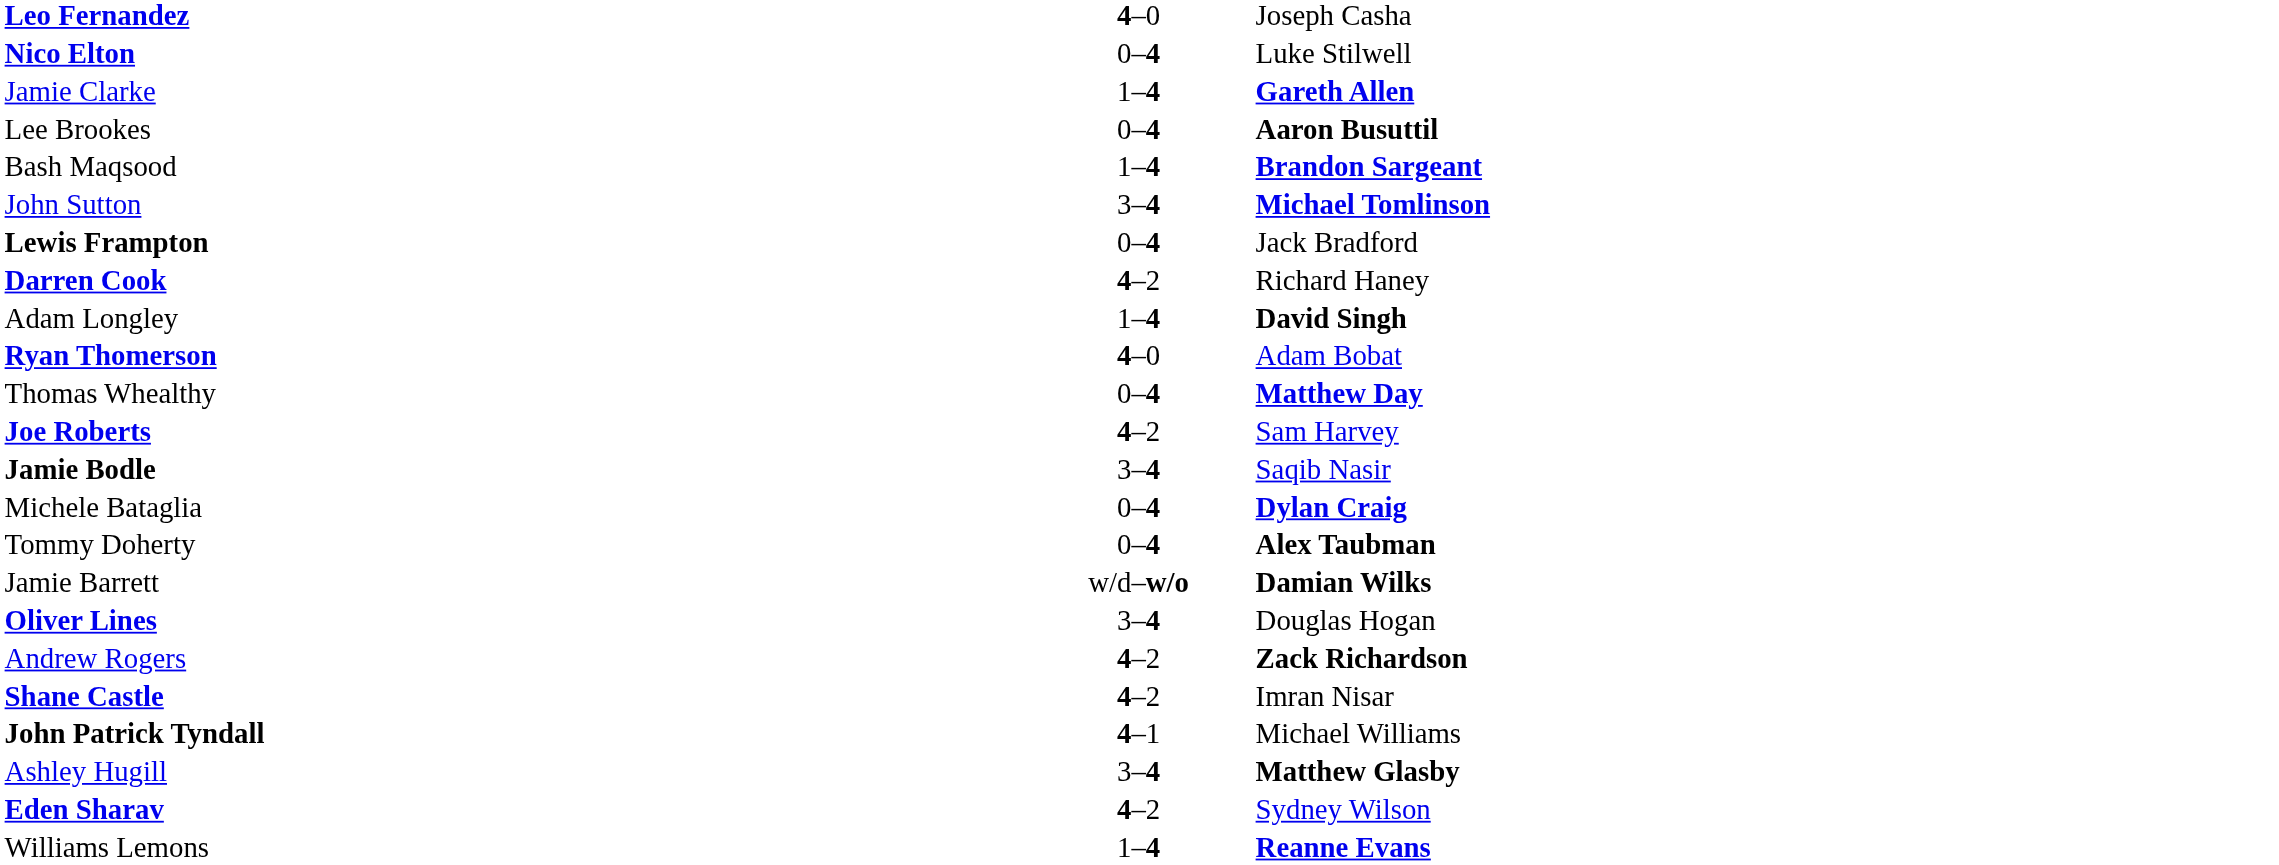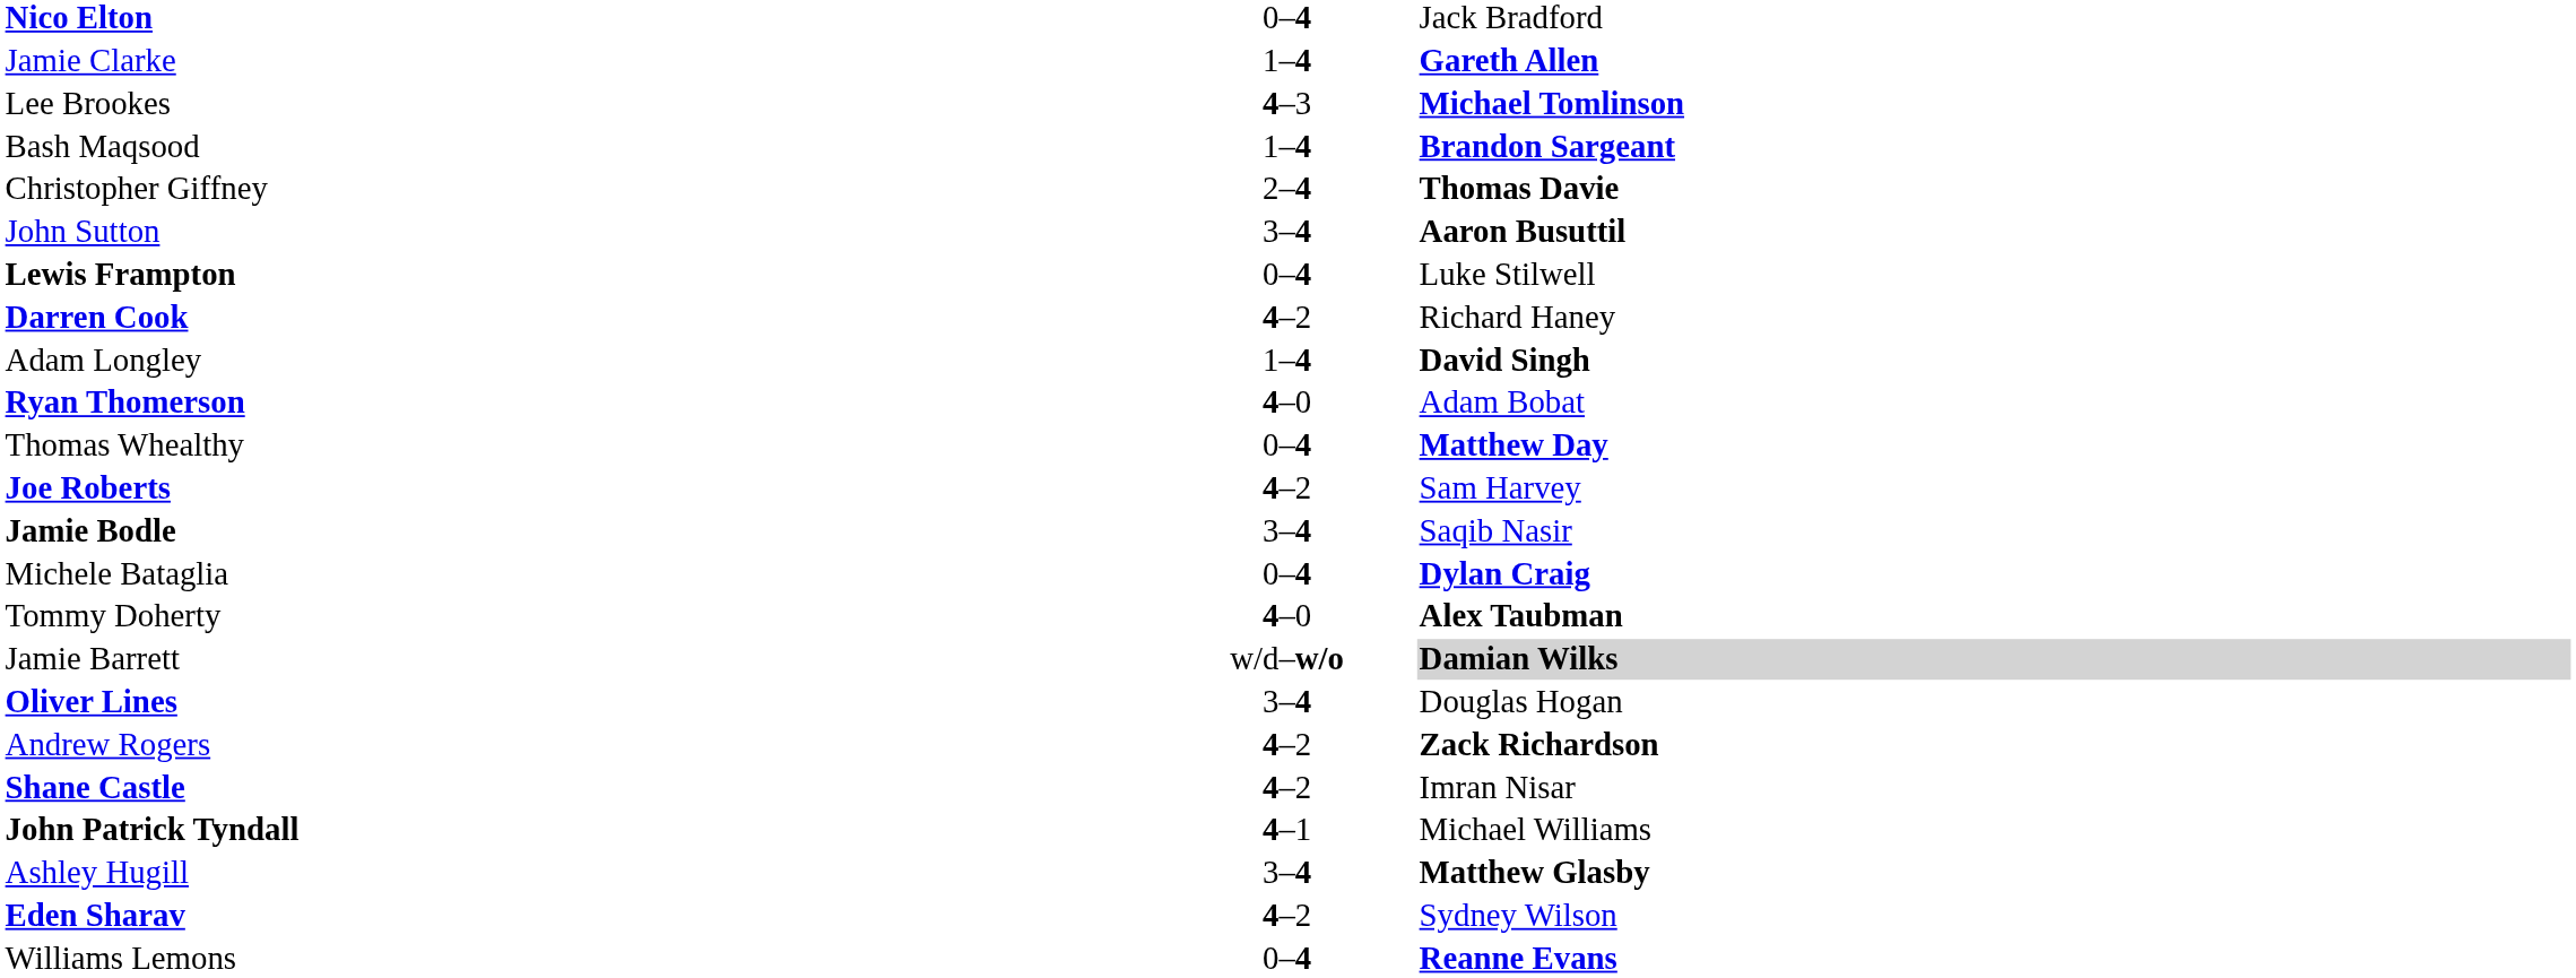 <table width="100%" cellspacing="1">
 <tr>
 <th width=45%></th>
 <th width=10%></th>
 <th width=45%></th>
 </tr>
 <tr>
-<td> <strong><a href='#'>Leo Fernandez</a></strong></td>
-<td align="center"><strong>4</strong>–0</td>
-<td> Joseph Casha</td>
-</tr>
-<tr>
 <td> <strong><a href='#'>Nico Elton</a></strong></td>
 <td align="center">0–<strong>4</strong></td>
-<td> Luke Stilwell</td>
+<td> Jack Bradford</td>
 </tr>
 <tr>
 <td> <a href='#'>Jamie Clarke</a></td>
 <td align="center">1–<strong>4</strong></td>
 <td> <strong><a href='#'>Gareth Allen</a></strong></td>
 </tr>
 <tr>
 <td> Lee Brookes</td>
-<td align="center">0–<strong>4</strong></td>
-<td> <strong>Aaron Busuttil</strong></td>
+<td align="center"><strong>4</strong>–3</td>
+<td> <strong><a href='#'>Michael Tomlinson</a></strong></td>
 </tr>
 <tr>
 <td> Bash Maqsood</td>
 <td align="center">1–<strong>4</strong></td>
 <td> <strong><a href='#'>Brandon Sargeant</a></strong></td>
 </tr>
 <tr>
+<td> Christopher Giffney</td>
+<td align="center">2–<strong>4</strong></td>
+<td> <strong>Thomas Davie</strong></td>
+</tr>
+<tr>
 <td> <a href='#'>John Sutton</a></td>
 <td align="center">3–<strong>4</strong></td>
-<td> <strong><a href='#'>Michael Tomlinson</a></strong></td>
+<td> <strong>Aaron Busuttil</strong></td>
 </tr>
 <tr>
 <td> <strong>Lewis Frampton</strong></td>
 <td align="center">0–<strong>4</strong></td>
-<td> Jack Bradford</td>
+<td> Luke Stilwell</td>
 </tr>
 <tr>
 <td> <strong><a href='#'>Darren Cook</a></strong></td>
 <td align="center"><strong>4</strong>–2</td>
 <td> Richard Haney</td>
 </tr>
 <tr>
 <td> Adam Longley</td>
 <td align="center">1–<strong>4</strong></td>
 <td> <strong>David Singh</strong></td>
 </tr>
 <tr>
 <td> <strong><a href='#'>Ryan Thomerson</a></strong></td>
 <td align="center"><strong>4</strong>–0</td>
 <td> <a href='#'>Adam Bobat</a></td>
 </tr>
 <tr>
 <td> Thomas Whealthy</td>
 <td align="center">0–<strong>4</strong></td>
 <td> <strong><a href='#'>Matthew Day</a></strong></td>
 </tr>
 <tr>
 <td> <strong><a href='#'>Joe Roberts</a></strong></td>
 <td align="center"><strong>4</strong>–2</td>
 <td> <a href='#'>Sam Harvey</a></td>
 </tr>
 <tr>
 <td> <strong>Jamie Bodle</strong></td>
 <td align="center">3–<strong>4</strong></td>
 <td> <a href='#'>Saqib Nasir</a></td>
 </tr>
 <tr>
 <td> Michele Bataglia</td>
 <td align="center">0–<strong>4</strong></td>
 <td> <strong><a href='#'>Dylan Craig</a></strong></td>
 </tr>
 <tr>
 <td> Tommy Doherty</td>
-<td align="center">0–<strong>4</strong></td>
+<td align="center"><strong>4</strong>–0</td>
 <td> <strong>Alex Taubman</strong></td>
 </tr>
 <tr>
 <td> Jamie Barrett</td>
 <td align="center">w/d–<strong>w/o</strong></td>
-<td> <strong>Damian Wilks</strong></td>
+<td style="background: lightgrey;"> <strong>Damian Wilks</strong></td>
 </tr>
 <tr>
 <td> <strong><a href='#'>Oliver Lines</a></strong></td>
 <td align="center">3–<strong>4</strong></td>
 <td> Douglas Hogan</td>
 </tr>
 <tr>
 <td> <a href='#'>Andrew Rogers</a></td>
 <td align="center"><strong>4</strong>–2</td>
 <td> <strong>Zack Richardson</strong></td>
 </tr>
 <tr>
 <td> <strong><a href='#'>Shane Castle</a></strong></td>
 <td align="center"><strong>4</strong>–2</td>
 <td> Imran Nisar</td>
 </tr>
 <tr>
 <td> <strong>John Patrick Tyndall</strong></td>
 <td align="center"><strong>4</strong>–1</td>
 <td> Michael Williams</td>
 </tr>
 <tr>
 <td> <a href='#'>Ashley Hugill</a></td>
 <td align="center">3–<strong>4</strong></td>
 <td> <strong>Matthew Glasby</strong></td>
 </tr>
 <tr>
 <td> <strong><a href='#'>Eden Sharav</a></strong></td>
 <td align="center"><strong>4</strong>–2</td>
 <td> <a href='#'>Sydney Wilson</a></td>
 </tr>
 <tr>
 <td> Williams Lemons</td>
-<td align="center">1–<strong>4</strong></td>
+<td align="center">0–<strong>4</strong></td>
 <td> <strong><a href='#'>Reanne Evans</a></strong></td>
 </tr>
 </table>
